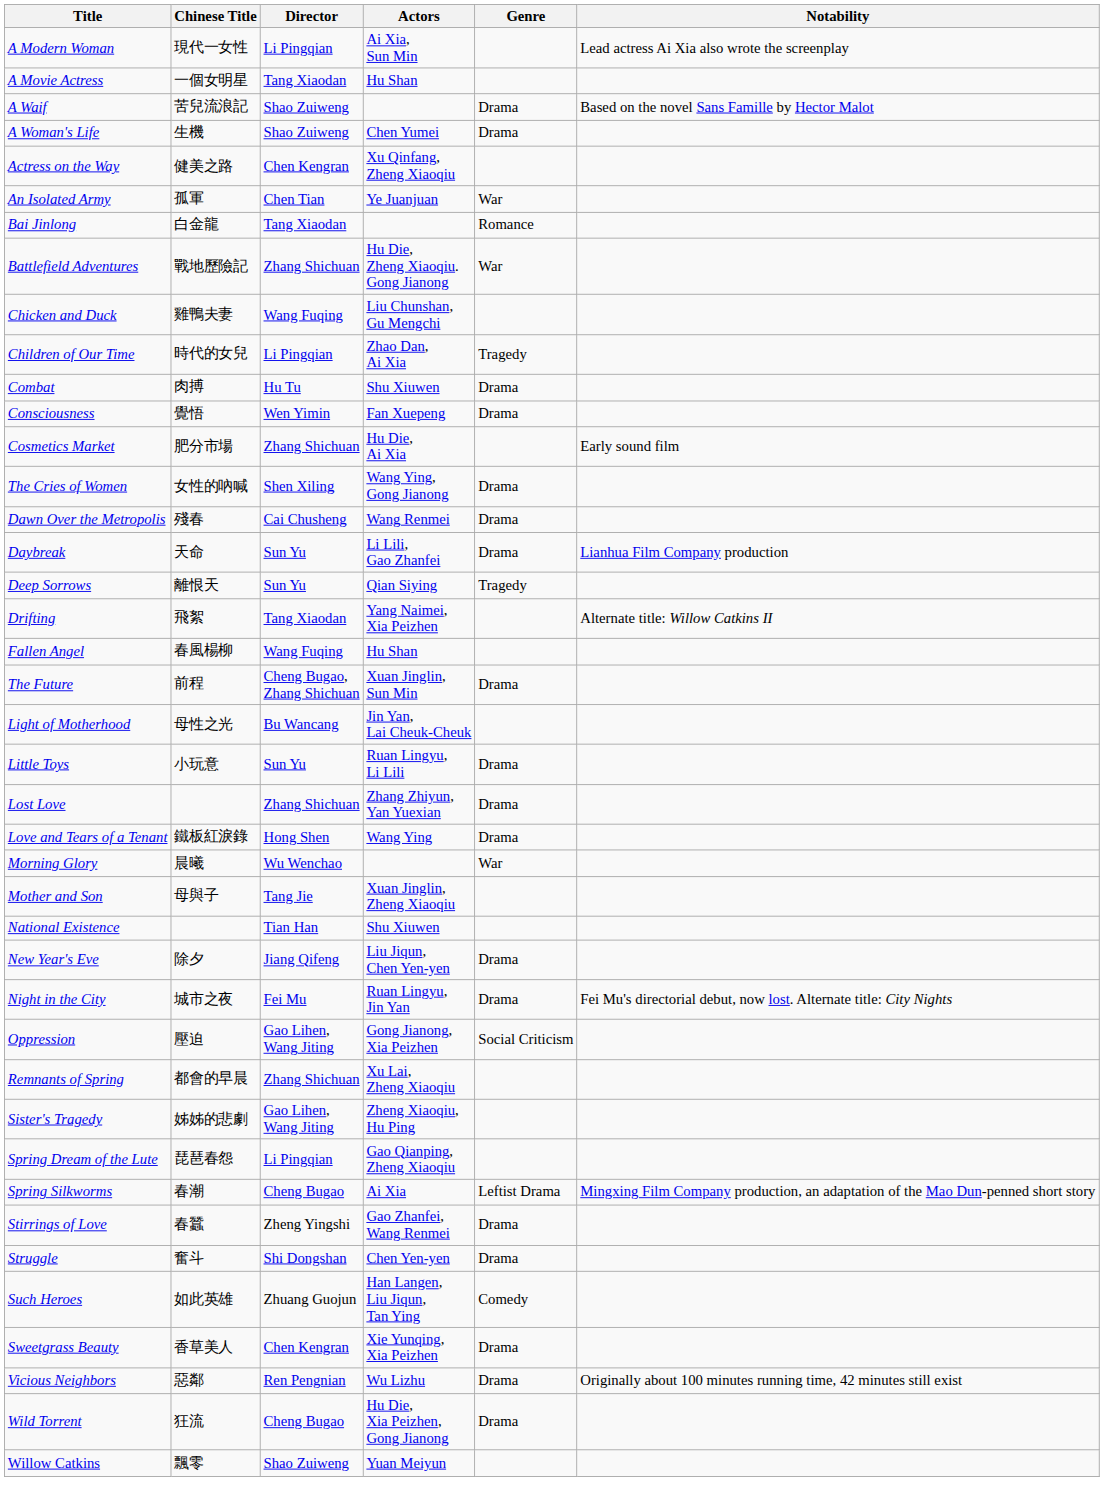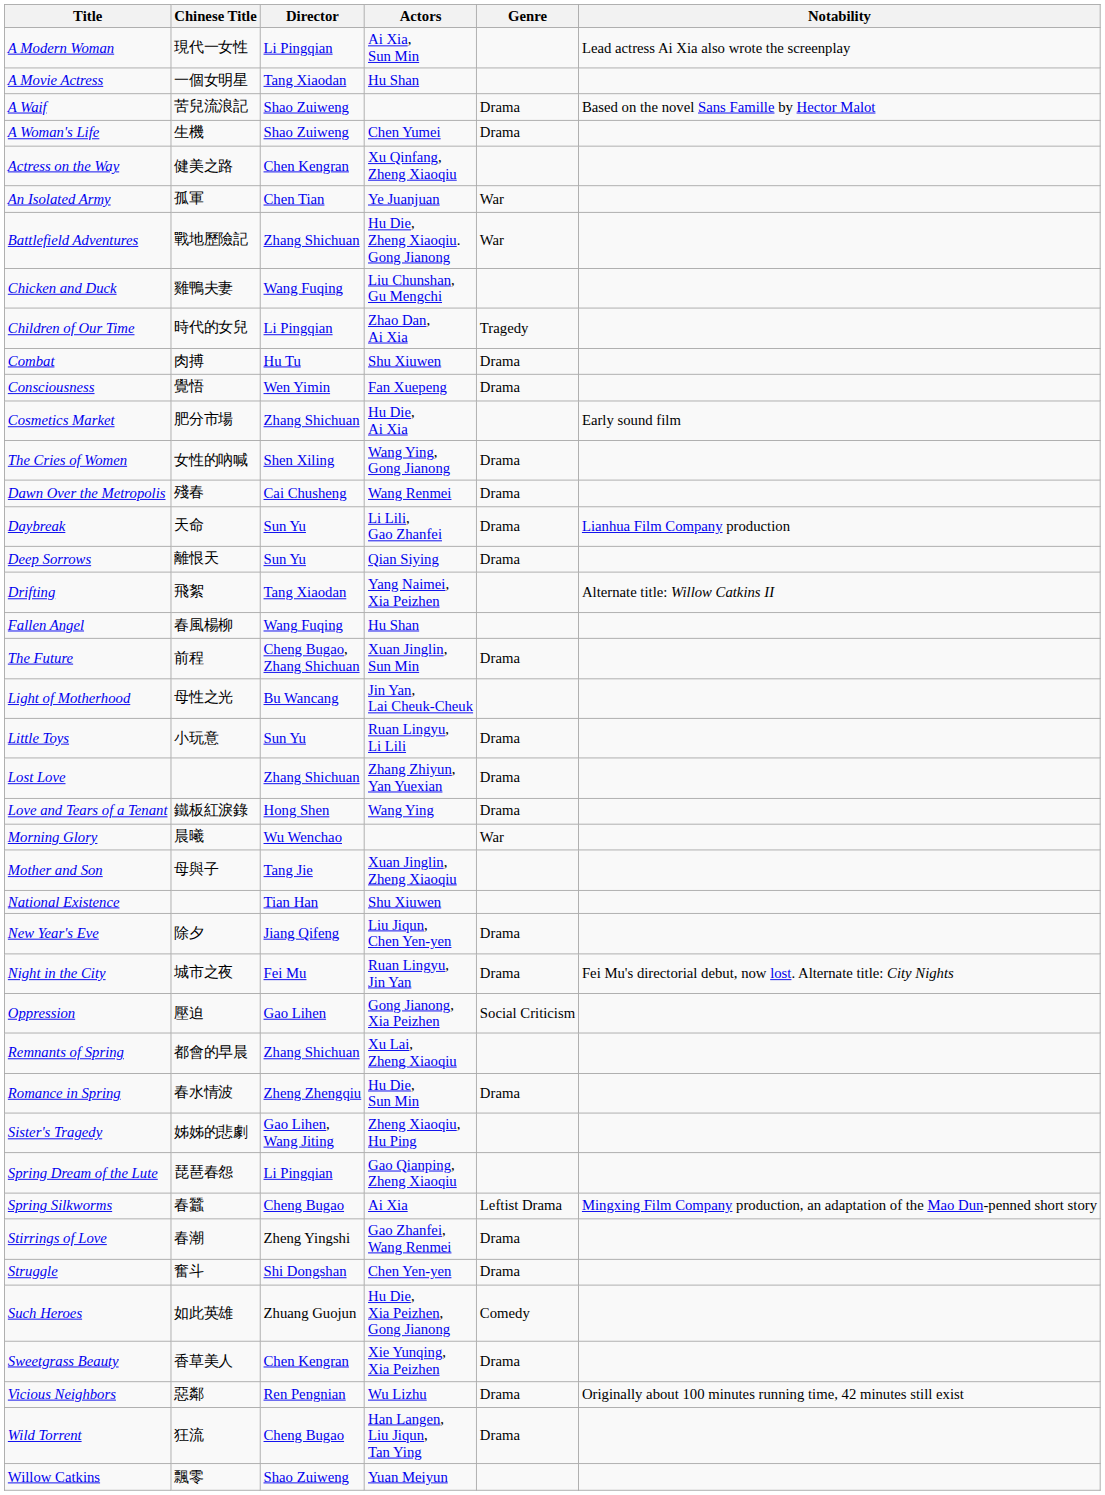 <table class="wikitable">
 <tr>
 <th>Title</th>
 <th>Chinese Title</th>
 <th>Director</th>
 <th>Actors</th>
 <th>Genre</th>
 <th>Notability</th>
 </tr>
 <tr>
 <td><em><a href='#'>A Modern Woman</a></em></td>
 <td>現代一女性</td>
 <td><a href='#'>Li Pingqian</a></td>
 <td><a href='#'>Ai Xia</a>,<br><a href='#'>Sun Min</a><br></td>
 <td></td>
 <td>Lead actress Ai Xia also wrote the screenplay</td>
 </tr>
 <tr>
 <td><em><a href='#'>A Movie Actress</a></em></td>
 <td>一個女明星</td>
 <td><a href='#'>Tang Xiaodan</a></td>
 <td><a href='#'>Hu Shan</a></td>
 <td></td>
 <td></td>
 </tr>
 <tr>
 <td><em><a href='#'>A Waif</a></em></td>
 <td>苦兒流浪記</td>
 <td><a href='#'>Shao Zuiweng</a></td>
 <td></td>
 <td>Drama</td>
 <td>Based on the novel <a href='#'>Sans Famille</a> by <a href='#'>Hector Malot</a></td>
 </tr>
 <tr>
 <td><em><a href='#'>A Woman's Life</a></em></td>
 <td>生機</td>
 <td><a href='#'>Shao Zuiweng</a></td>
 <td><a href='#'>Chen Yumei</a></td>
 <td>Drama</td>
 <td></td>
 </tr>
 <tr>
 <td><em><a href='#'>Actress on the Way</a></em></td>
 <td>健美之路</td>
 <td><a href='#'>Chen Kengran</a></td>
 <td><a href='#'>Xu Qinfang</a>,<br><a href='#'>Zheng Xiaoqiu</a><br></td>
 <td></td>
 <td></td>
 </tr>
 <tr>
 <td><em><a href='#'>An Isolated Army</a></em></td>
 <td>孤軍</td>
 <td><a href='#'>Chen Tian</a></td>
 <td><a href='#'>Ye Juanjuan</a></td>
 <td>War</td>
-<td></td>
-</tr>
-<tr>
-<td><em><a href='#'>Bai Jinlong</a></em></td>
-<td>白金龍</td>
-<td><a href='#'>Tang Xiaodan</a></td>
-<td></td>
-<td>Romance</td>
 <td></td>
 </tr>
 <tr>
 <td><em><a href='#'>Battlefield Adventures</a></em></td>
 <td>戰地歷險記</td>
 <td><a href='#'>Zhang Shichuan</a></td>
 <td><a href='#'>Hu Die</a>,<br><a href='#'>Zheng Xiaoqiu</a>.<br><a href='#'>Gong Jianong</a><br></td>
 <td>War</td>
 <td></td>
 </tr>
 <tr>
 <td><em><a href='#'>Chicken and Duck</a></em></td>
 <td>雞鴨夫妻</td>
 <td><a href='#'>Wang Fuqing</a></td>
 <td><a href='#'>Liu Chunshan</a>,<br><a href='#'>Gu Mengchi</a><br></td>
 <td></td>
 <td></td>
 </tr>
 <tr>
 <td><em><a href='#'>Children of Our Time</a></em></td>
 <td>時代的女兒</td>
 <td><a href='#'>Li Pingqian</a></td>
 <td><a href='#'>Zhao Dan</a>,<br><a href='#'>Ai Xia</a><br></td>
 <td>Tragedy</td>
 <td></td>
 </tr>
 <tr>
 <td><em><a href='#'>Combat</a></em></td>
 <td>肉搏</td>
 <td><a href='#'>Hu Tu</a></td>
 <td><a href='#'>Shu Xiuwen</a></td>
 <td>Drama</td>
 <td></td>
 </tr>
 <tr>
 <td><em><a href='#'>Consciousness</a></em></td>
 <td>覺悟</td>
 <td><a href='#'>Wen Yimin</a></td>
 <td><a href='#'>Fan Xuepeng</a></td>
 <td>Drama</td>
 <td></td>
 </tr>
 <tr>
 <td><em><a href='#'>Cosmetics Market</a></em></td>
 <td>肥分市場</td>
 <td><a href='#'>Zhang Shichuan</a></td>
 <td><a href='#'>Hu Die</a>,<br><a href='#'>Ai Xia</a></td>
 <td></td>
 <td>Early sound film</td>
 </tr>
 <tr>
 <td><em><a href='#'>The Cries of Women</a></em></td>
 <td>女性的吶喊</td>
 <td><a href='#'>Shen Xiling</a></td>
 <td><a href='#'>Wang Ying</a>,<br><a href='#'>Gong Jianong</a><br></td>
 <td>Drama</td>
 <td></td>
 </tr>
 <tr>
 <td><em><a href='#'>Dawn Over the Metropolis</a></em></td>
 <td>殘春</td>
 <td><a href='#'>Cai Chusheng</a></td>
 <td><a href='#'>Wang Renmei</a></td>
 <td>Drama</td>
 <td></td>
 </tr>
 <tr>
 <td><em><a href='#'>Daybreak</a></em></td>
 <td>天命</td>
 <td><a href='#'>Sun Yu</a></td>
 <td><a href='#'>Li Lili</a>,<br><a href='#'>Gao Zhanfei</a></td>
 <td>Drama</td>
 <td><a href='#'>Lianhua Film Company</a> production</td>
 </tr>
 <tr>
 <td><em><a href='#'>Deep Sorrows</a></em></td>
 <td>離恨天</td>
 <td><a href='#'>Sun Yu</a></td>
 <td><a href='#'>Qian Siying</a></td>
-<td>Tragedy</td>
+<td>Drama</td>
 <td></td>
 </tr>
 <tr>
 <td><em><a href='#'>Drifting</a></em></td>
 <td>飛絮</td>
 <td><a href='#'>Tang Xiaodan</a></td>
 <td><a href='#'>Yang Naimei</a>,<br><a href='#'>Xia Peizhen</a><br></td>
 <td></td>
 <td>Alternate title:  <em>Willow Catkins II</em></td>
 </tr>
 <tr>
 <td><em><a href='#'>Fallen Angel</a></em></td>
 <td>春風楊柳</td>
 <td><a href='#'>Wang Fuqing</a></td>
 <td><a href='#'>Hu Shan</a></td>
 <td></td>
 <td></td>
 </tr>
 <tr>
 <td><em><a href='#'>The Future</a></em></td>
 <td>前程</td>
 <td><a href='#'>Cheng Bugao</a>,<br><a href='#'>Zhang Shichuan</a><br></td>
 <td><a href='#'>Xuan Jinglin</a>,<br><a href='#'>Sun Min</a><br></td>
 <td>Drama</td>
 <td></td>
 </tr>
 <tr>
 <td><em><a href='#'>Light of Motherhood</a></em></td>
 <td>母性之光</td>
 <td><a href='#'>Bu Wancang</a></td>
 <td><a href='#'>Jin Yan</a>,<br><a href='#'>Lai Cheuk-Cheuk</a><br></td>
 <td></td>
 <td></td>
 </tr>
 <tr>
 <td><em><a href='#'>Little Toys</a></em></td>
 <td>小玩意</td>
 <td><a href='#'>Sun Yu</a></td>
 <td><a href='#'>Ruan Lingyu</a>,<br><a href='#'>Li Lili</a></td>
 <td>Drama</td>
 <td></td>
 </tr>
 <tr>
 <td><em><a href='#'>Lost Love</a></em></td>
 <td></td>
 <td><a href='#'>Zhang Shichuan</a></td>
 <td><a href='#'>Zhang Zhiyun</a>,<br><a href='#'>Yan Yuexian</a><br></td>
 <td>Drama</td>
 <td></td>
 </tr>
 <tr>
 <td><em><a href='#'>Love and Tears of a Tenant</a></em></td>
 <td>鐵板紅淚錄</td>
 <td><a href='#'>Hong Shen</a></td>
 <td><a href='#'>Wang Ying</a></td>
 <td>Drama</td>
 <td></td>
 </tr>
 <tr>
 <td><em><a href='#'>Morning Glory</a></em></td>
 <td>晨曦</td>
 <td><a href='#'>Wu Wenchao</a></td>
 <td></td>
 <td>War</td>
 <td></td>
 </tr>
 <tr>
 <td><em><a href='#'>Mother and Son</a></em></td>
 <td>母與子</td>
 <td><a href='#'>Tang Jie</a></td>
 <td><a href='#'>Xuan Jinglin</a>,<br><a href='#'>Zheng Xiaoqiu</a><br></td>
 <td></td>
 <td></td>
 </tr>
 <tr>
 <td><em><a href='#'>National Existence</a></em></td>
 <td></td>
 <td><a href='#'>Tian Han</a></td>
 <td><a href='#'>Shu Xiuwen</a></td>
 <td></td>
 <td></td>
 </tr>
 <tr>
 <td><em><a href='#'>New Year's Eve</a></em></td>
 <td>除夕</td>
 <td><a href='#'>Jiang Qifeng</a></td>
 <td><a href='#'>Liu Jiqun</a>,<br><a href='#'>Chen Yen-yen</a><br></td>
 <td>Drama</td>
 <td></td>
 </tr>
 <tr>
 <td><em><a href='#'>Night in the City</a></em></td>
 <td>城市之夜</td>
 <td><a href='#'>Fei Mu</a></td>
 <td><a href='#'>Ruan Lingyu</a>,<br><a href='#'>Jin Yan</a></td>
 <td>Drama</td>
 <td>Fei Mu's directorial debut, now <a href='#'>lost</a>.  Alternate title:  <em>City Nights</em></td>
 </tr>
 <tr>
 <td><em><a href='#'>Oppression</a></em></td>
 <td>壓迫</td>
-<td><a href='#'>Gao Lihen</a>,<br><a href='#'>Wang Jiting</a><br></td>
+<td><a href='#'>Gao Lihen</a></td>
 <td><a href='#'>Gong Jianong</a>,<br><a href='#'>Xia Peizhen</a><br></td>
 <td>Social Criticism</td>
 <td></td>
 </tr>
 <tr>
 <td><em><a href='#'>Remnants of Spring</a></em></td>
 <td>都會的早晨</td>
 <td><a href='#'>Zhang Shichuan</a></td>
 <td><a href='#'>Xu Lai</a>,<br><a href='#'>Zheng Xiaoqiu</a><br></td>
 <td></td>
+<td></td>
+</tr>
+<tr>
+<td><em><a href='#'>Romance in Spring</a></em></td>
+<td>春水情波</td>
+<td><a href='#'>Zheng Zhengqiu</a></td>
+<td><a href='#'>Hu Die</a>,<br><a href='#'>Sun Min</a><br></td>
+<td>Drama</td>
 <td></td>
 </tr>
 <tr>
 <td><em><a href='#'>Sister's Tragedy</a></em></td>
 <td>姊姊的悲劇</td>
 <td><a href='#'>Gao Lihen</a>,<br><a href='#'>Wang Jiting</a><br></td>
 <td><a href='#'>Zheng Xiaoqiu</a>,<br><a href='#'>Hu Ping</a><br></td>
 <td></td>
 <td></td>
 </tr>
 <tr>
 <td><em><a href='#'>Spring Dream of the Lute</a></em></td>
 <td>琵琶春怨</td>
 <td><a href='#'>Li Pingqian</a></td>
 <td><a href='#'>Gao Qianping</a>,<br><a href='#'>Zheng Xiaoqiu</a><br></td>
 <td></td>
 <td></td>
 </tr>
 <tr>
 <td><em><a href='#'>Spring Silkworms</a></em></td>
-<td>春潮</td>
+<td>春蠶</td>
 <td><a href='#'>Cheng Bugao</a></td>
 <td><a href='#'>Ai Xia</a></td>
 <td>Leftist Drama</td>
 <td><a href='#'>Mingxing Film Company</a> production, an adaptation of the <a href='#'>Mao Dun</a>-penned short story</td>
 </tr>
 <tr>
 <td><em><a href='#'>Stirrings of Love</a></em></td>
-<td>春蠶</td>
+<td>春潮</td>
 <td>Zheng Yingshi</td>
 <td><a href='#'>Gao Zhanfei</a>,<br><a href='#'>Wang Renmei</a><br></td>
 <td>Drama</td>
 <td></td>
 </tr>
 <tr>
 <td><em><a href='#'>Struggle</a></em></td>
 <td>奮斗</td>
 <td><a href='#'>Shi Dongshan</a></td>
 <td><a href='#'>Chen Yen-yen</a></td>
 <td>Drama</td>
 <td></td>
 </tr>
 <tr>
 <td><em><a href='#'>Such Heroes</a></em></td>
 <td>如此英雄</td>
 <td>Zhuang Guojun</td>
-<td><a href='#'>Han Langen</a>,<br><a href='#'>Liu Jiqun</a>,<br><a href='#'>Tan Ying</a><br></td>
+<td><a href='#'>Hu Die</a>,<br><a href='#'>Xia Peizhen</a>,<br><a href='#'>Gong Jianong</a><br></td>
 <td>Comedy</td>
 <td></td>
 </tr>
 <tr>
 <td><em><a href='#'>Sweetgrass Beauty</a></em></td>
 <td>香草美人</td>
 <td><a href='#'>Chen Kengran</a></td>
 <td><a href='#'>Xie Yunqing</a>,<br><a href='#'>Xia Peizhen</a><br></td>
 <td>Drama</td>
 <td></td>
 </tr>
 <tr>
 <td><em><a href='#'>Vicious Neighbors</a></em></td>
 <td>惡鄰</td>
 <td><a href='#'>Ren Pengnian</a></td>
 <td><a href='#'>Wu Lizhu</a></td>
 <td>Drama</td>
 <td>Originally about 100 minutes running time, 42 minutes still exist</td>
 </tr>
 <tr>
 <td><em><a href='#'>Wild Torrent</a></em></td>
 <td>狂流</td>
 <td><a href='#'>Cheng Bugao</a></td>
-<td><a href='#'>Hu Die</a>,<br><a href='#'>Xia Peizhen</a>,<br><a href='#'>Gong Jianong</a><br></td>
+<td><a href='#'>Han Langen</a>,<br><a href='#'>Liu Jiqun</a>,<br><a href='#'>Tan Ying</a><br></td>
 <td>Drama</td>
 <td></td>
 </tr>
 <tr>
 <td><a href='#'>Willow Catkins</a></td>
 <td>飄零</td>
 <td><a href='#'>Shao Zuiweng</a></td>
 <td><a href='#'>Yuan Meiyun</a></td>
 <td></td>
 <td></td>
 </tr>
 </table>
